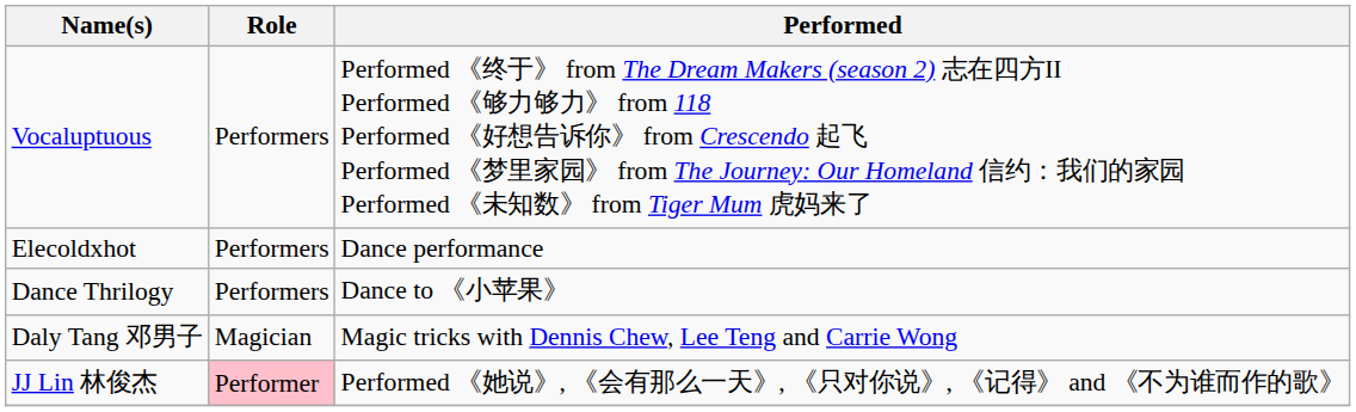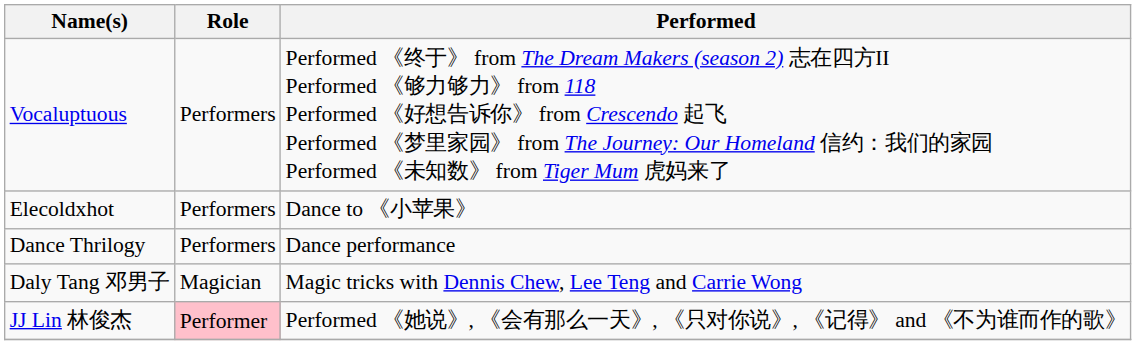 <table class="wikitable sortable">
 <tr>
 <th>Name(s)</th>
 <th>Role</th>
 <th>Performed</th>
 </tr>
 <tr>
 <td><a href='#'>Vocaluptuous</a></td>
 <td>Performers</td>
 <td>Performed 《终于》 from <em><a href='#'>The Dream Makers (season 2)</a></em> 志在四方II <br> Performed 《够力够力》 from <em><a href='#'>118</a></em> <br> Performed 《好想告诉你》 from <em><a href='#'>Crescendo</a></em> 起飞 <br> Performed 《梦里家园》 from <em><a href='#'>The Journey: Our Homeland</a></em> 信约：我们的家园 <br> Performed 《未知数》 from <em><a href='#'>Tiger Mum</a></em> 虎妈来了</td>
 </tr>
 <tr>
 <td>Elecoldxhot</td>
 <td>Performers</td>
-<td>Dance performance</td>
+<td>Dance to 《小苹果》</td>
 </tr>
 <tr>
 <td>Dance Thrilogy</td>
 <td>Performers</td>
-<td>Dance to 《小苹果》</td>
+<td>Dance performance</td>
 </tr>
 <tr>
 <td>Daly Tang 邓男子</td>
 <td>Magician</td>
 <td>Magic tricks with <a href='#'>Dennis Chew</a>, <a href='#'>Lee Teng</a> and <a href='#'>Carrie Wong</a></td>
 </tr>
 <tr>
 <td><a href='#'>JJ Lin</a> 林俊杰</td>
 <td style="background: pink;">Performer</td>
 <td>Performed 《她说》, 《会有那么一天》, 《只对你说》, 《记得》 and 《不为谁而作的歌》</td>
 </tr>
 <tr>
 </tr>
 </table>
